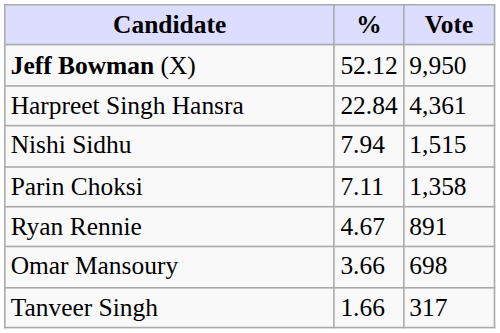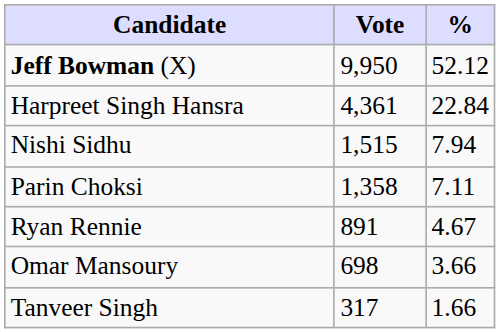 <table class="wikitable">
 <tr>
 <th style="background:#ddf; width:200px;">Candidate</th>
+<th style="background:#ddf; width:50px;">Vote</th>
 <th style="background:#ddf; width:30px;">%</th>
-<th style="background:#ddf; width:50px;">Vote</th>
 </tr>
 <tr>
 <td><strong>Jeff Bowman</strong> (X)</td>
+<td>9,950</td>
 <td>52.12</td>
-<td>9,950</td>
 </tr>
 <tr>
 <td>Harpreet Singh Hansra</td>
+<td>4,361</td>
 <td>22.84</td>
-<td>4,361</td>
 </tr>
 <tr>
 <td>Nishi Sidhu</td>
+<td>1,515</td>
 <td>7.94</td>
-<td>1,515</td>
 </tr>
 <tr>
 <td>Parin Choksi</td>
+<td>1,358</td>
 <td>7.11</td>
-<td>1,358</td>
 </tr>
 <tr>
 <td>Ryan Rennie</td>
+<td>891</td>
 <td>4.67</td>
-<td>891</td>
 </tr>
 <tr>
 <td>Omar Mansoury</td>
+<td>698</td>
 <td>3.66</td>
-<td>698</td>
 </tr>
 <tr>
 <td>Tanveer Singh</td>
+<td>317</td>
 <td>1.66</td>
-<td>317</td>
 </tr>
 </table>
